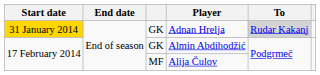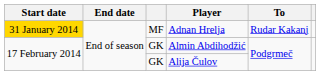 <table class="wikitable" style="text-align:center;">
 <tr>
 <th>Start date</th>
 <th>End date</th>
 <th></th>
 <th>Player</th>
 <th>To</th>
 <th></th>
 </tr>
 <tr>
 <td style="background: gold;">31 January 2014</td>
 <td rowspan=3>End of season</td>
-<td>GK</td>
+<td>MF</td>
 <td style="text-align:left"> <a href='#'>Adnan Hrelja</a></td>
-<td style="background: lightgrey; text-align:left"> <a href='#'>Rudar Kakanj</a></td>
+<td style="text-align:left"> <a href='#'>Rudar Kakanj</a></td>
 <td></td>
 </tr>
 <tr>
 <td rowspan=2>17 February 2014</td>
 <td>GK</td>
 <td style="text-align:left"> <a href='#'>Almin Abdihodžić</a></td>
 <td style="text-align:left" rowspan=2> <a href='#'>Podgrmeč</a></td>
 <td rowspan=2></td>
 </tr>
 <tr>
-<td>MF</td>
+<td>GK</td>
 <td style="text-align:left"> <a href='#'>Alija Čulov</a></td>
 </tr>
 </table>
